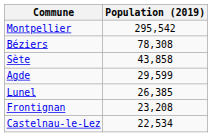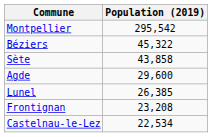 <table class=wikitable>
 <tr>
 <th>Commune</th>
 <th>Population (2019)</th>
 </tr>
 <tr>
 <td><a href='#'>Montpellier</a></td>
 <td style="text-align: center;">295,542</td>
 </tr>
 <tr>
 <td><a href='#'>Béziers</a></td>
-<td style="text-align: center;">78,308</td>
+<td style="text-align: center;">45,322</td>
 </tr>
 <tr>
 <td><a href='#'>Sète</a></td>
 <td style="text-align: center;">43,858</td>
 </tr>
 <tr>
 <td><a href='#'>Agde</a></td>
-<td style="text-align: center;">29,599</td>
+<td style="text-align: center;">29,600</td>
 </tr>
 <tr>
 <td><a href='#'>Lunel</a></td>
 <td style="text-align: center;">26,385</td>
 </tr>
 <tr>
 <td><a href='#'>Frontignan</a></td>
 <td style="text-align: center;">23,208</td>
 </tr>
 <tr>
 <td><a href='#'>Castelnau-le-Lez</a></td>
 <td style="text-align: center;">22,534</td>
 </tr>
 </table>
